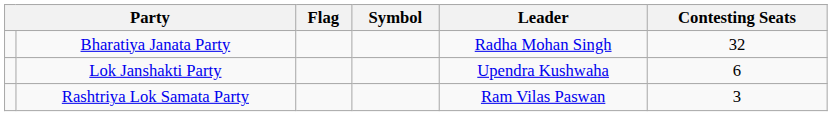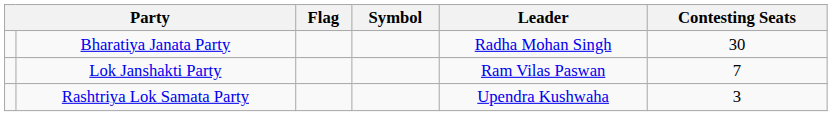 <table class="wikitable " width="50%" style="text-align:center">
 <tr>
 <th colspan="2">Party</th>
 <th>Flag</th>
 <th>Symbol</th>
 <th>Leader</th>
 <th>Contesting Seats</th>
 </tr>
 <tr>
 <td></td>
 <td><a href='#'>Bharatiya Janata Party</a></td>
 <td></td>
 <td></td>
 <td><a href='#'>Radha Mohan Singh</a></td>
-<td>32</td>
+<td>30</td>
 </tr>
 <tr>
 <td></td>
 <td><a href='#'>Lok Janshakti Party</a></td>
 <td></td>
 <td></td>
-<td><a href='#'>Upendra Kushwaha</a></td>
-<td>6</td>
+<td><a href='#'>Ram Vilas Paswan</a></td>
+<td>7</td>
 </tr>
 <tr>
 <td></td>
 <td><a href='#'>Rashtriya Lok Samata Party</a></td>
 <td></td>
 <td></td>
-<td><a href='#'>Ram Vilas Paswan</a></td>
+<td><a href='#'>Upendra Kushwaha</a></td>
 <td>3</td>
 </tr>
 </table>
